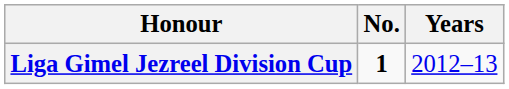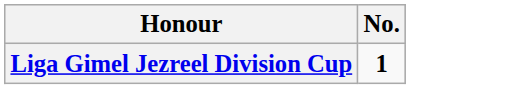 <table class="wikitable plainrowheaders">
 <tr>
 <th scope=col>Honour</th>
 <th scope=col>No.</th>
-<th scope=col>Years</th>
 </tr>
 <tr>
 <th scope=row><a href='#'>Liga Gimel Jezreel Division Cup</a></th>
 <td align=center><strong>1</strong></td>
-<td><a href='#'>2012–13</a></td>
 </tr>
 </table>
